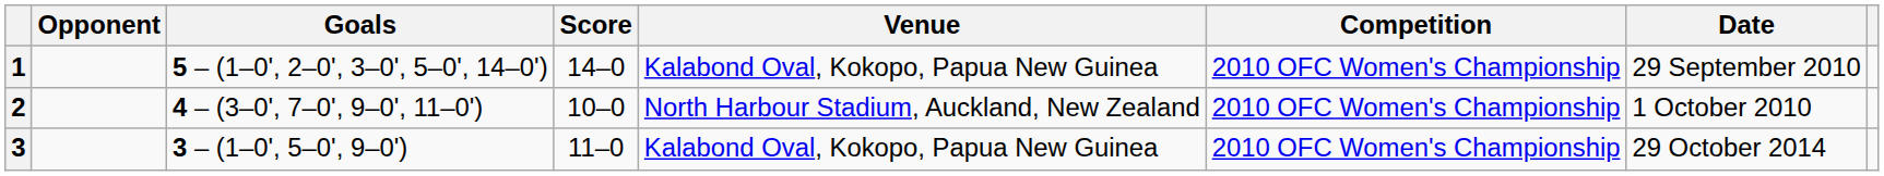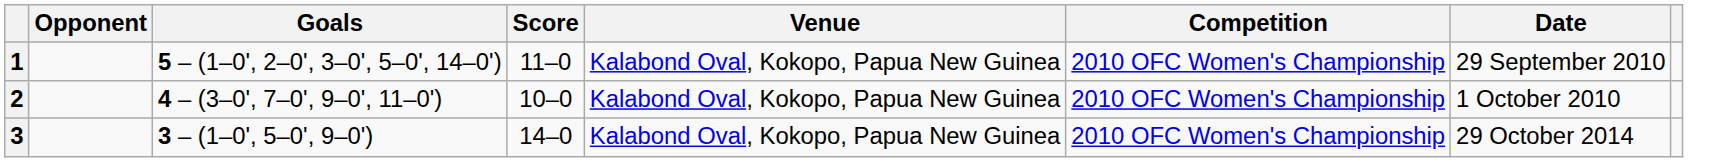 <table class="wikitable sortable">
 <tr>
 <th scope="col"></th>
 <th scope="col">Opponent</th>
 <th scope="col">Goals</th>
 <th scope="col">Score</th>
 <th scope="col">Venue</th>
 <th scope="col">Competition</th>
 <th scope="col">Date</th>
 <th class="unsortable" scope="col"></th>
 </tr>
 <tr>
 <th style="text-align: center">1</th>
 <td data-sort-value="Switzerland"></td>
 <td data-sort-value="15"><strong>5</strong> – (1–0', 2–0', 3–0', 5–0', 14–0')</td>
-<td data-sort-value="2" style="text-align: center">14–0</td>
+<td data-sort-value="1" style="text-align: center">11–0</td>
 <td><a href='#'>Kalabond Oval</a>, Kokopo, Papua New Guinea</td>
 <td><a href='#'>2010 OFC Women's Championship</a></td>
 <td>29 September 2010</td>
 <td style="text-align: center"></td>
 </tr>
 <tr>
 <th style="text-align: center">2</th>
 <td data-sort-value="Brazil"></td>
 <td data-sort-value="29"><strong>4</strong> – (3–0', 7–0', 9–0', 11–0')</td>
 <td data-sort-value="1" style="text-align: center">10–0</td>
-<td><a href='#'>North Harbour Stadium</a>, Auckland, New Zealand</td>
+<td><a href='#'>Kalabond Oval</a>, Kokopo, Papua New Guinea</td>
 <td><a href='#'>2010 OFC Women's Championship</a></td>
 <td>1 October 2010</td>
 <td style="text-align: center"></td>
 </tr>
 <tr>
 <th style="text-align: center">3</th>
 <td data-sort-value="Guatemala"></td>
 <td data-sort-value="29"><strong>3</strong> – (1–0', 5–0', 9–0')</td>
-<td data-sort-value="1" style="text-align: center">11–0</td>
+<td data-sort-value="2" style="text-align: center">14–0</td>
 <td><a href='#'>Kalabond Oval</a>, Kokopo, Papua New Guinea</td>
 <td><a href='#'>2010 OFC Women's Championship</a></td>
 <td>29 October 2014</td>
 <td style="text-align: center"></td>
 </tr>
 </table>
